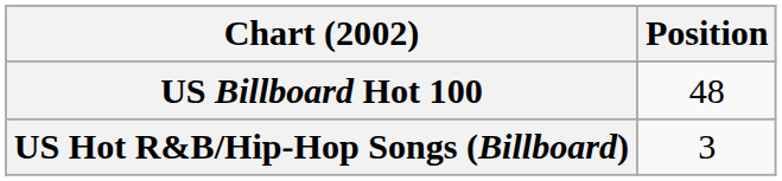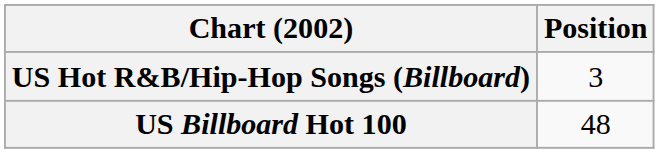 <table class="wikitable sortable plainrowheaders" style="text-align:center">
 <tr>
 <th scope="col">Chart (2002)</th>
 <th scope="col">Position</th>
 </tr>
 <tr>
+<th scope="row">US Hot R&B/Hip-Hop Songs (<em>Billboard</em>)</th>
+<td>3</td>
+</tr>
+<tr>
 <th scope="row">US <em>Billboard</em> Hot 100</th>
 <td>48</td>
 </tr>
-<tr>
-<th scope="row">US Hot R&B/Hip-Hop Songs (<em>Billboard</em>)</th>
-<td>3</td>
-</tr>
 </table>
